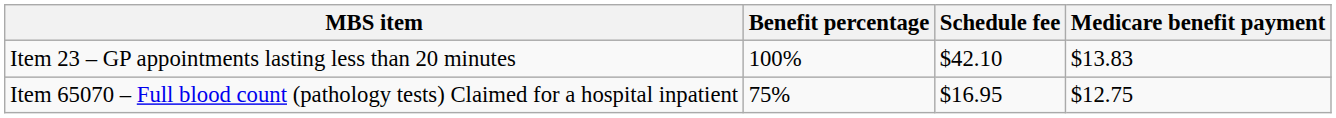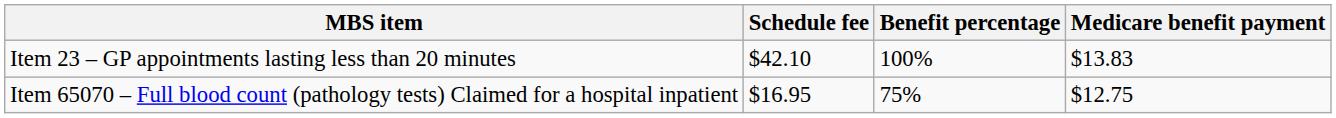 <table class="wikitable">
 <tr>
 <th>MBS item</th>
+<th>Schedule fee</th>
 <th>Benefit percentage</th>
-<th>Schedule fee</th>
 <th>Medicare benefit payment</th>
 </tr>
 <tr>
 <td>Item 23 – GP appointments lasting less than 20 minutes</td>
+<td>$42.10</td>
 <td>100%</td>
-<td>$42.10</td>
 <td>$13.83</td>
 </tr>
 <tr>
 <td>Item 65070 – <a href='#'>Full blood count</a> (pathology tests) Claimed for a hospital inpatient</td>
+<td>$16.95</td>
 <td>75%</td>
-<td>$16.95</td>
 <td>$12.75</td>
 </tr>
 </table>
